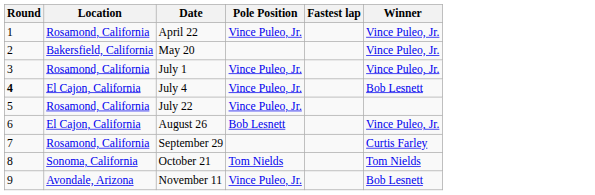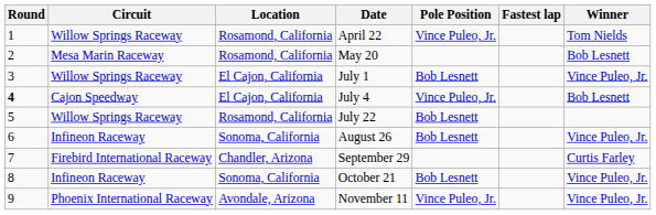 <table class="wikitable">
 <tr>
 <th>Round</th>
+<th>Circuit</th>
 <th>Location</th>
 <th>Date</th>
 <th>Pole Position</th>
 <th>Fastest lap</th>
 <th>Winner</th>
 </tr>
 <tr>
 <td>1</td>
+<td><a href='#'>Willow Springs Raceway</a></td>
 <td> <a href='#'>Rosamond, California</a></td>
 <td>April 22</td>
 <td> <a href='#'>Vince Puleo, Jr.</a></td>
 <td></td>
-<td> <a href='#'>Vince Puleo, Jr.</a></td>
+<td> <a href='#'>Tom Nields</a></td>
 </tr>
 <tr>
 <td>2</td>
-<td> <a href='#'>Bakersfield, California</a></td>
+<td><a href='#'>Mesa Marin Raceway</a></td>
+<td> <a href='#'>Rosamond, California</a></td>
 <td>May 20</td>
 <td></td>
 <td></td>
-<td> <a href='#'>Vince Puleo, Jr.</a></td>
+<td> <a href='#'>Bob Lesnett</a></td>
 </tr>
 <tr>
 <td>3</td>
-<td> <a href='#'>Rosamond, California</a></td>
+<td><a href='#'>Willow Springs Raceway</a></td>
+<td> <a href='#'>El Cajon, California</a></td>
 <td>July 1</td>
-<td> <a href='#'>Vince Puleo, Jr.</a></td>
+<td> <a href='#'>Bob Lesnett</a></td>
 <td></td>
 <td> <a href='#'>Vince Puleo, Jr.</a></td>
 </tr>
 <tr>
 <td><strong>4</strong></td>
+<td><a href='#'>Cajon Speedway</a></td>
 <td> <a href='#'>El Cajon, California</a></td>
 <td>July 4</td>
 <td> <a href='#'>Vince Puleo, Jr.</a></td>
 <td></td>
 <td> <a href='#'>Bob Lesnett</a></td>
 </tr>
 <tr>
 <td>5</td>
+<td><a href='#'>Willow Springs Raceway</a></td>
 <td> <a href='#'>Rosamond, California</a></td>
 <td>July 22</td>
-<td> <a href='#'>Vince Puleo, Jr.</a></td>
+<td> <a href='#'>Bob Lesnett</a></td>
 <td></td>
 <td></td>
 </tr>
 <tr>
 <td>6</td>
-<td> <a href='#'>El Cajon, California</a></td>
+<td><a href='#'>Infineon Raceway</a></td>
+<td> <a href='#'>Sonoma, California</a></td>
 <td>August 26</td>
 <td> <a href='#'>Bob Lesnett</a></td>
 <td></td>
 <td> <a href='#'>Vince Puleo, Jr.</a></td>
 </tr>
 <tr>
 <td>7</td>
-<td> <a href='#'>Rosamond, California</a></td>
+<td><a href='#'>Firebird International Raceway</a></td>
+<td> <a href='#'>Chandler, Arizona</a></td>
 <td>September 29</td>
 <td></td>
 <td></td>
 <td> <a href='#'>Curtis Farley</a></td>
 </tr>
 <tr>
 <td>8</td>
+<td><a href='#'>Infineon Raceway</a></td>
 <td> <a href='#'>Sonoma, California</a></td>
 <td>October 21</td>
-<td> <a href='#'>Tom Nields</a></td>
+<td> <a href='#'>Bob Lesnett</a></td>
 <td></td>
-<td> <a href='#'>Tom Nields</a></td>
+<td> <a href='#'>Vince Puleo, Jr.</a></td>
 </tr>
 <tr>
 <td>9</td>
+<td><a href='#'>Phoenix International Raceway</a></td>
 <td> <a href='#'>Avondale, Arizona</a></td>
 <td>November 11</td>
 <td> <a href='#'>Vince Puleo, Jr.</a></td>
 <td></td>
-<td> <a href='#'>Bob Lesnett</a></td>
+<td> <a href='#'>Vince Puleo, Jr.</a></td>
 </tr>
 </table>
